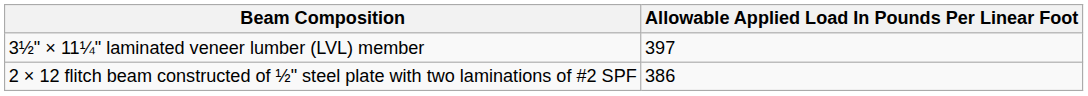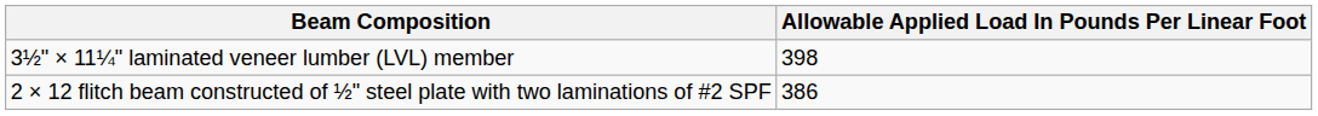 <table class="wikitable">
 <tr>
 <th>Beam Composition</th>
 <th>Allowable Applied Load In Pounds Per  Linear Foot</th>
 </tr>
 <tr>
 <td>3½ʺ × 11¼ʺ laminated veneer lumber (LVL)  member</td>
-<td>397</td>
+<td>398</td>
 </tr>
 <tr>
 <td>2 × 12 flitch beam constructed of ½ʺ  steel plate with two laminations of #2 SPF</td>
 <td>386</td>
 </tr>
 </table>
